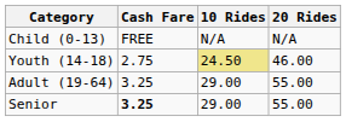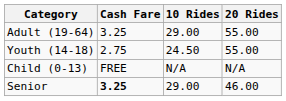 <table class="wikitable">
 <tr>
 <th>Category</th>
 <th>Cash Fare</th>
 <th>10 Rides</th>
 <th>20 Rides</th>
 </tr>
 <tr>
+<td>Adult (19-64)</td>
+<td>3.25</td>
+<td>29.00</td>
+<td>55.00</td>
+</tr>
+<tr>
+<td>Youth (14-18)</td>
+<td>2.75</td>
+<td>24.50</td>
+<td>55.00</td>
+</tr>
+<tr>
 <td>Child (0-13)</td>
 <td>FREE</td>
 <td>N/A</td>
 <td>N/A</td>
 </tr>
 <tr>
-<td>Youth (14-18)</td>
-<td>2.75</td>
-<td style="background: khaki;">24.50</td>
-<td>46.00</td>
-</tr>
-<tr>
-<td>Adult (19-64)</td>
-<td>3.25</td>
-<td>29.00</td>
-<td>55.00</td>
-</tr>
-<tr>
 <td>Senior</td>
 <td><strong>3.25</strong></td>
 <td>29.00</td>
-<td>55.00</td>
+<td>46.00</td>
 </tr>
 </table>
